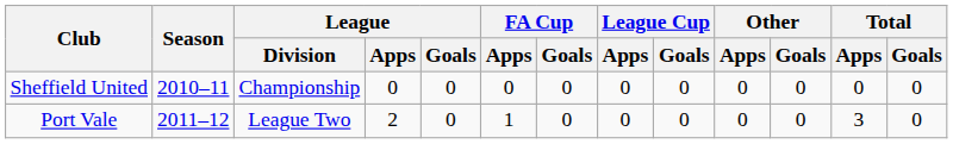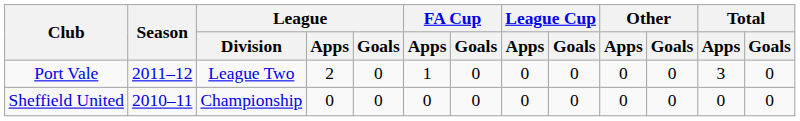 <table class="wikitable" style="text-align:center">
 <tr>
 <th rowspan="2">Club</th>
 <th rowspan="2">Season</th>
 <th colspan="3">League</th>
 <th colspan="2"><a href='#'>FA Cup</a></th>
 <th colspan="2"><a href='#'>League Cup</a></th>
 <th colspan="2">Other</th>
 <th colspan="2">Total</th>
 </tr>
 <tr>
 <th>Division</th>
 <th>Apps</th>
 <th>Goals</th>
 <th>Apps</th>
 <th>Goals</th>
 <th>Apps</th>
 <th>Goals</th>
 <th>Apps</th>
 <th>Goals</th>
 <th>Apps</th>
 <th>Goals</th>
 </tr>
 <tr>
+<td><a href='#'>Port Vale</a></td>
+<td><a href='#'>2011–12</a></td>
+<td><a href='#'>League Two</a></td>
+<td>2</td>
+<td>0</td>
+<td>1</td>
+<td>0</td>
+<td>0</td>
+<td>0</td>
+<td>0</td>
+<td>0</td>
+<td>3</td>
+<td>0</td>
+</tr>
+<tr>
 <td><a href='#'>Sheffield United</a></td>
 <td><a href='#'>2010–11</a></td>
 <td><a href='#'>Championship</a></td>
 <td>0</td>
 <td>0</td>
 <td>0</td>
 <td>0</td>
 <td>0</td>
 <td>0</td>
 <td>0</td>
 <td>0</td>
 <td>0</td>
 <td>0</td>
 </tr>
-<tr>
-<td><a href='#'>Port Vale</a></td>
-<td><a href='#'>2011–12</a></td>
-<td><a href='#'>League Two</a></td>
-<td>2</td>
-<td>0</td>
-<td>1</td>
-<td>0</td>
-<td>0</td>
-<td>0</td>
-<td>0</td>
-<td>0</td>
-<td>3</td>
-<td>0</td>
-</tr>
 </table>
